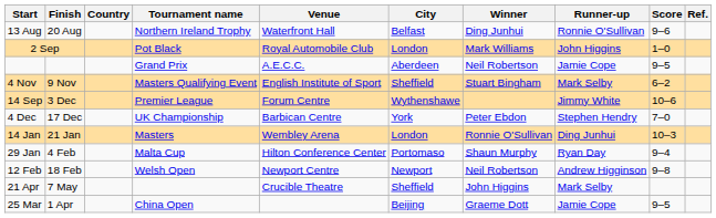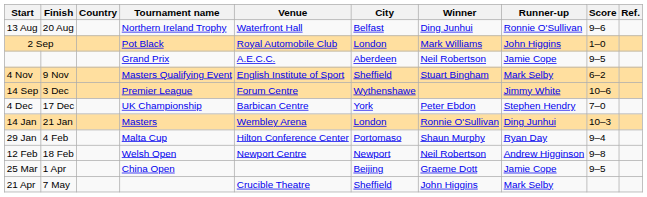 <table class="wikitable sortable" style="font-size: 85%">
 <tr>
 <th>Start</th>
 <th>Finish</th>
 <th>Country</th>
 <th>Tournament name</th>
 <th>Venue</th>
 <th>City</th>
 <th>Winner</th>
 <th>Runner-up</th>
 <th>Score</th>
 <th>Ref.</th>
 </tr>
 <tr>
 <td>13 Aug</td>
 <td>20 Aug</td>
 <td></td>
 <td><a href='#'>Northern Ireland Trophy</a></td>
 <td><a href='#'>Waterfront Hall</a></td>
 <td><a href='#'>Belfast</a></td>
 <td> <a href='#'>Ding Junhui</a></td>
 <td> <a href='#'>Ronnie O'Sullivan</a></td>
 <td>9–6</td>
 <td></td>
 </tr>
 <tr bgcolor="#ffdf9f">
 <td colspan="2" align="center">2 Sep</td>
 <td></td>
 <td><a href='#'>Pot Black</a></td>
 <td><a href='#'>Royal Automobile Club</a></td>
 <td><a href='#'>London</a></td>
 <td> <a href='#'>Mark Williams</a></td>
 <td> <a href='#'>John Higgins</a></td>
 <td>1–0</td>
 <td></td>
 </tr>
 <tr>
 <td></td>
 <td></td>
 <td></td>
 <td><a href='#'>Grand Prix</a></td>
 <td><a href='#'>A.E.C.C.</a></td>
 <td><a href='#'>Aberdeen</a></td>
 <td> <a href='#'>Neil Robertson</a></td>
 <td> <a href='#'>Jamie Cope</a></td>
 <td>9–5</td>
 <td></td>
 </tr>
 <tr bgcolor="#ffdf9f">
 <td>4 Nov</td>
 <td>9 Nov</td>
 <td></td>
 <td><a href='#'>Masters Qualifying Event</a></td>
 <td><a href='#'>English Institute of Sport</a></td>
 <td><a href='#'>Sheffield</a></td>
 <td> <a href='#'>Stuart Bingham</a></td>
 <td> <a href='#'>Mark Selby</a></td>
 <td>6–2</td>
 <td></td>
 </tr>
 <tr bgcolor="#ffdf9f">
 <td>14 Sep</td>
 <td>3 Dec</td>
 <td></td>
 <td><a href='#'>Premier League</a></td>
 <td><a href='#'>Forum Centre</a></td>
 <td><a href='#'>Wythenshawe</a></td>
 <td></td>
 <td> <a href='#'>Jimmy White</a></td>
 <td>10–6</td>
 <td></td>
 </tr>
 <tr>
 <td>4 Dec</td>
 <td>17 Dec</td>
 <td></td>
 <td><a href='#'>UK Championship</a></td>
 <td><a href='#'>Barbican Centre</a></td>
 <td><a href='#'>York</a></td>
 <td> <a href='#'>Peter Ebdon</a></td>
 <td> <a href='#'>Stephen Hendry</a></td>
 <td>7–0</td>
 <td></td>
 </tr>
 <tr bgcolor="#ffdf9f">
 <td>14 Jan</td>
 <td>21 Jan</td>
 <td></td>
 <td><a href='#'>Masters</a></td>
 <td><a href='#'>Wembley Arena</a></td>
 <td><a href='#'>London</a></td>
 <td> <a href='#'>Ronnie O'Sullivan</a></td>
 <td> <a href='#'>Ding Junhui</a></td>
 <td>10–3</td>
 <td></td>
 </tr>
 <tr>
 <td>29 Jan</td>
 <td>4 Feb</td>
 <td></td>
 <td><a href='#'>Malta Cup</a></td>
 <td><a href='#'>Hilton Conference Center</a></td>
 <td><a href='#'>Portomaso</a></td>
 <td> <a href='#'>Shaun Murphy</a></td>
 <td> <a href='#'>Ryan Day</a></td>
 <td>9–4</td>
 <td></td>
 </tr>
 <tr>
 <td>12 Feb</td>
 <td>18 Feb</td>
 <td></td>
 <td><a href='#'>Welsh Open</a></td>
 <td><a href='#'>Newport Centre</a></td>
 <td><a href='#'>Newport</a></td>
 <td> <a href='#'>Neil Robertson</a></td>
 <td> <a href='#'>Andrew Higginson</a></td>
 <td>9–8</td>
 <td></td>
 </tr>
 <tr>
+<td>25 Mar</td>
+<td>1 Apr</td>
+<td></td>
+<td><a href='#'>China Open</a></td>
+<td></td>
+<td><a href='#'>Beijing</a></td>
+<td> <a href='#'>Graeme Dott</a></td>
+<td> <a href='#'>Jamie Cope</a></td>
+<td>9–5</td>
+<td></td>
+</tr>
+<tr>
 <td>21 Apr</td>
 <td>7 May</td>
 <td></td>
 <td></td>
 <td><a href='#'>Crucible Theatre</a></td>
 <td><a href='#'>Sheffield</a></td>
 <td> <a href='#'>John Higgins</a></td>
 <td> <a href='#'>Mark Selby</a></td>
 <td></td>
 <td></td>
 </tr>
-<tr>
-<td>25 Mar</td>
-<td>1 Apr</td>
-<td></td>
-<td><a href='#'>China Open</a></td>
-<td></td>
-<td><a href='#'>Beijing</a></td>
-<td> <a href='#'>Graeme Dott</a></td>
-<td> <a href='#'>Jamie Cope</a></td>
-<td>9–5</td>
-<td></td>
-</tr>
 </table>
